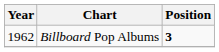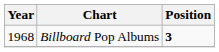 <table class="wikitable">
 <tr>
 <th>Year</th>
 <th>Chart</th>
 <th>Position</th>
 </tr>
 <tr>
-<td>1962</td>
+<td>1968</td>
 <td><em>Billboard</em> Pop Albums</td>
 <td><strong>3</strong></td>
 </tr>
 <tr>
 </tr>
 </table>
